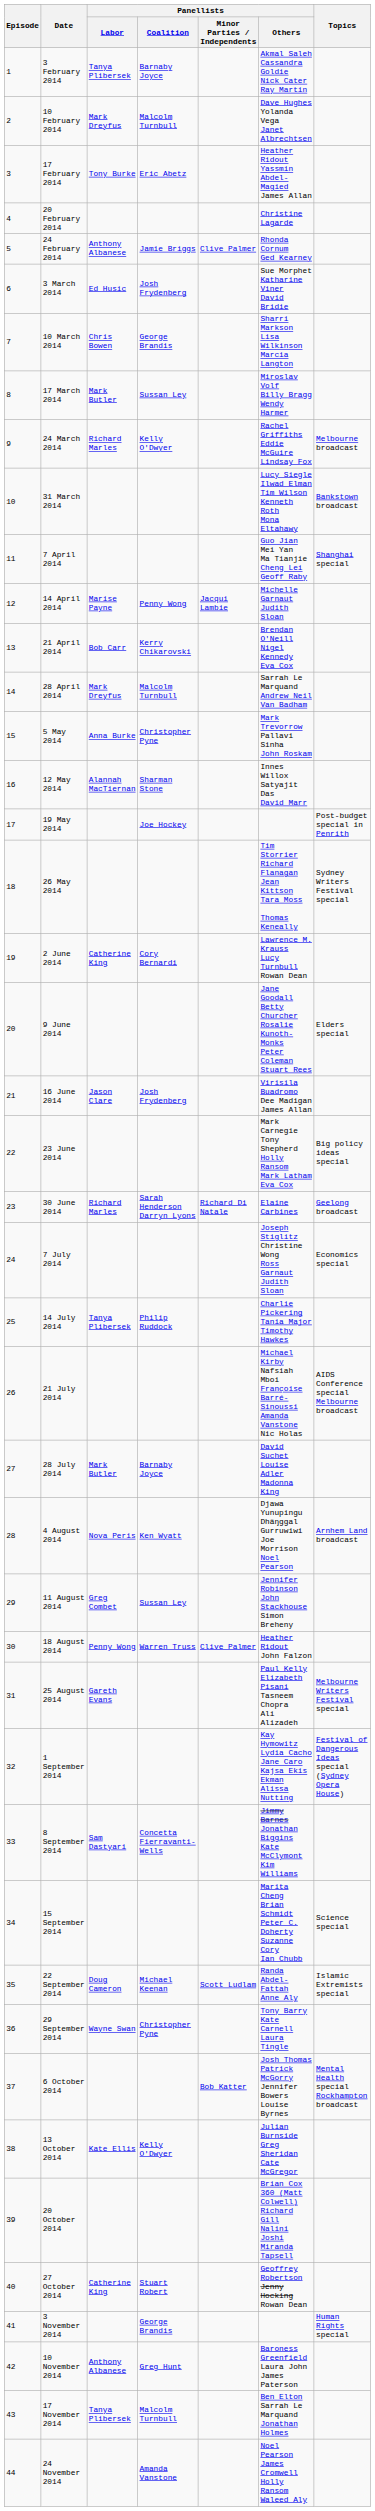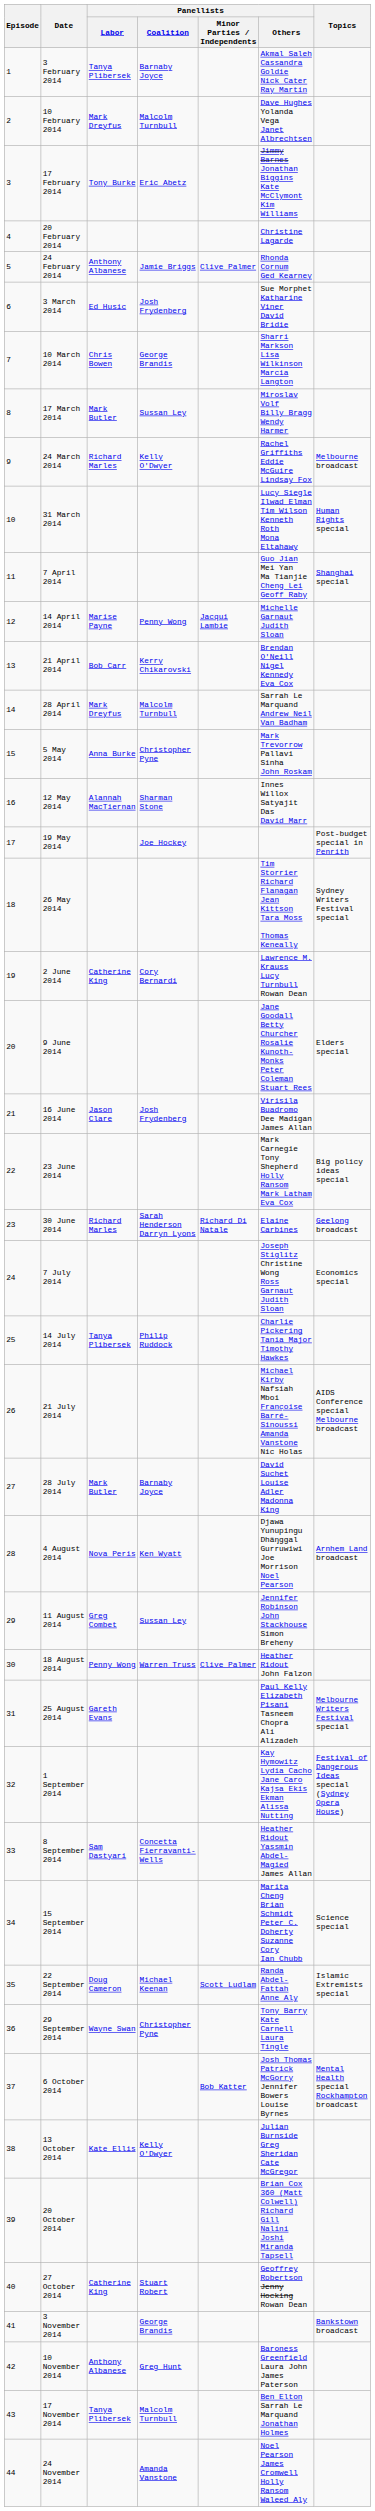 <table class="wikitable">
 <tr>
 <th rowspan="2">Episode</th>
 <th rowspan="2">Date</th>
 <th colspan="4">Panellists</th>
 <th rowspan="2">Topics</th>
 </tr>
 <tr>
 <th><a href='#'>Labor</a></th>
 <th><a href='#'>Coalition</a></th>
 <th>Minor Parties / Independents</th>
 <th>Others</th>
 </tr>
 <tr>
 <td>1</td>
 <td>3 February 2014</td>
 <td><a href='#'>Tanya Plibersek</a></td>
 <td><a href='#'>Barnaby Joyce</a></td>
 <td></td>
 <td><a href='#'>Akmal Saleh</a><br><a href='#'>Cassandra Goldie</a><br><a href='#'>Nick Cater</a><br><a href='#'>Ray Martin</a></td>
 <td></td>
 </tr>
 <tr>
 <td>2</td>
 <td>10 February 2014</td>
 <td><a href='#'>Mark Dreyfus</a></td>
 <td><a href='#'>Malcolm Turnbull</a></td>
 <td></td>
 <td><a href='#'>Dave Hughes</a><br>Yolanda Vega<br><a href='#'>Janet Albrechtsen</a></td>
 <td></td>
 </tr>
 <tr>
 <td>3</td>
 <td>17 February 2014</td>
 <td><a href='#'>Tony Burke</a></td>
 <td><a href='#'>Eric Abetz</a></td>
 <td></td>
-<td><a href='#'>Heather Ridout</a><br><a href='#'>Yassmin Abdel-Magied</a><br>James Allan</td>
+<td><s><a href='#'>Jimmy Barnes</a></s><br><a href='#'>Jonathan Biggins</a><br><a href='#'>Kate McClymont</a><br><a href='#'>Kim Williams</a></td>
 <td></td>
 </tr>
 <tr>
 <td>4</td>
 <td>20 February 2014</td>
 <td></td>
 <td></td>
 <td></td>
 <td><a href='#'>Christine Lagarde</a></td>
 <td></td>
 </tr>
 <tr>
 <td>5</td>
 <td>24 February 2014</td>
 <td><a href='#'>Anthony Albanese</a></td>
 <td><a href='#'>Jamie Briggs</a></td>
 <td><a href='#'>Clive Palmer</a></td>
 <td><a href='#'>Rhonda Cornum</a><br><a href='#'>Ged Kearney</a></td>
 <td></td>
 </tr>
 <tr>
 <td>6</td>
 <td>3 March 2014</td>
 <td><a href='#'>Ed Husic</a></td>
 <td><a href='#'>Josh Frydenberg</a></td>
 <td></td>
 <td>Sue Morphet<br><a href='#'>Katharine Viner</a><br><a href='#'>David Bridie</a></td>
 <td></td>
 </tr>
 <tr>
 <td>7</td>
 <td>10 March 2014</td>
 <td><a href='#'>Chris Bowen</a></td>
 <td><a href='#'>George Brandis</a></td>
 <td></td>
 <td><a href='#'>Sharri Markson</a><br><a href='#'>Lisa Wilkinson</a><br><a href='#'>Marcia Langton</a></td>
 <td></td>
 </tr>
 <tr>
 <td>8</td>
 <td>17 March 2014</td>
 <td><a href='#'>Mark Butler</a></td>
 <td><a href='#'>Sussan Ley</a></td>
 <td></td>
 <td><a href='#'>Miroslav Volf</a><br><a href='#'>Billy Bragg</a><br><a href='#'>Wendy Harmer</a></td>
 <td></td>
 </tr>
 <tr>
 <td>9</td>
 <td>24 March 2014</td>
 <td><a href='#'>Richard Marles</a></td>
 <td><a href='#'>Kelly O'Dwyer</a></td>
 <td></td>
 <td><a href='#'>Rachel Griffiths</a><br><a href='#'>Eddie McGuire</a><br><a href='#'>Lindsay Fox</a></td>
 <td><a href='#'>Melbourne</a> broadcast</td>
 </tr>
 <tr>
 <td>10</td>
 <td>31 March 2014</td>
 <td></td>
 <td></td>
 <td></td>
 <td><a href='#'>Lucy Siegle</a><br><a href='#'>Ilwad Elman</a><br><a href='#'>Tim Wilson</a><br><a href='#'>Kenneth Roth</a><br><a href='#'>Mona Eltahawy</a></td>
-<td><a href='#'>Bankstown</a> broadcast</td>
+<td><a href='#'>Human Rights</a> special</td>
 </tr>
 <tr>
 <td>11</td>
 <td>7 April 2014</td>
 <td></td>
 <td></td>
 <td></td>
 <td><a href='#'>Guo Jian</a><br>Mei Yan<br>Ma Tianjie<br><a href='#'>Cheng Lei</a><br><a href='#'>Geoff Raby</a></td>
 <td><a href='#'>Shanghai</a> special</td>
 </tr>
 <tr>
 <td>12</td>
 <td>14 April 2014</td>
 <td><a href='#'>Marise Payne</a></td>
 <td><a href='#'>Penny Wong</a></td>
 <td><a href='#'>Jacqui Lambie</a></td>
 <td><a href='#'>Michelle Garnaut</a><br><a href='#'>Judith Sloan</a></td>
 <td></td>
 </tr>
 <tr>
 <td>13</td>
 <td>21 April 2014</td>
 <td><a href='#'>Bob Carr</a></td>
 <td><a href='#'>Kerry Chikarovski</a></td>
 <td></td>
 <td><a href='#'>Brendan O'Neill</a><br><a href='#'>Nigel Kennedy</a><br><a href='#'>Eva Cox</a></td>
 <td></td>
 </tr>
 <tr>
 <td>14</td>
 <td>28 April 2014</td>
 <td><a href='#'>Mark Dreyfus</a></td>
 <td><a href='#'>Malcolm Turnbull</a></td>
 <td></td>
 <td>Sarrah Le Marquand<br><a href='#'>Andrew Neil</a><br><a href='#'>Van Badham</a></td>
 <td></td>
 </tr>
 <tr>
 <td>15</td>
 <td>5 May 2014</td>
 <td><a href='#'>Anna Burke</a></td>
 <td><a href='#'>Christopher Pyne</a></td>
 <td></td>
 <td><a href='#'>Mark Trevorrow</a><br>Pallavi Sinha<br><a href='#'>John Roskam</a></td>
 <td></td>
 </tr>
 <tr>
 <td>16</td>
 <td>12 May 2014</td>
 <td><a href='#'>Alannah MacTiernan</a></td>
 <td><a href='#'>Sharman Stone</a></td>
 <td></td>
 <td>Innes Willox<br>Satyajit Das<br><a href='#'>David Marr</a></td>
 <td></td>
 </tr>
 <tr>
 <td>17</td>
 <td>19 May 2014</td>
 <td></td>
 <td><a href='#'>Joe Hockey</a></td>
 <td></td>
 <td></td>
 <td>Post-budget special in <a href='#'>Penrith</a></td>
 </tr>
 <tr>
 <td>18</td>
 <td>26 May 2014</td>
 <td></td>
 <td></td>
 <td></td>
 <td><a href='#'>Tim Storrier</a><br><a href='#'>Richard Flanagan</a><br><a href='#'>Jean Kittson</a><br><a href='#'>Tara Moss</a><br><br><a href='#'>Thomas Keneally</a></td>
 <td>Sydney Writers Festival special</td>
 </tr>
 <tr>
 <td>19</td>
 <td>2 June 2014</td>
 <td><a href='#'>Catherine King</a></td>
 <td><a href='#'>Cory Bernardi</a></td>
 <td></td>
 <td><a href='#'>Lawrence M. Krauss</a><br><a href='#'>Lucy Turnbull</a><br>Rowan Dean</td>
 <td></td>
 </tr>
 <tr>
 <td>20</td>
 <td>9 June 2014</td>
 <td></td>
 <td></td>
 <td></td>
 <td><a href='#'>Jane Goodall</a><br><a href='#'>Betty Churcher</a><br><a href='#'>Rosalie Kunoth-Monks</a><br><a href='#'>Peter Coleman</a><br><a href='#'>Stuart Rees</a></td>
 <td>Elders special</td>
 </tr>
 <tr>
 <td>21</td>
 <td>16 June 2014</td>
 <td><a href='#'>Jason Clare</a></td>
 <td><a href='#'>Josh Frydenberg</a></td>
 <td></td>
 <td><a href='#'>Virisila Buadromo</a><br>Dee Madigan<br>James Allan</td>
 <td></td>
 </tr>
 <tr>
 <td>22</td>
 <td>23 June 2014</td>
 <td></td>
 <td></td>
 <td></td>
 <td>Mark Carnegie<br>Tony Shepherd<br><a href='#'>Holly Ransom</a><br><a href='#'>Mark Latham</a><br><a href='#'>Eva Cox</a></td>
 <td>Big policy ideas special</td>
 </tr>
 <tr>
 <td>23</td>
 <td>30 June 2014</td>
 <td><a href='#'>Richard Marles</a></td>
 <td><a href='#'>Sarah Henderson</a><br><a href='#'>Darryn Lyons</a></td>
 <td><a href='#'>Richard Di Natale</a></td>
 <td><a href='#'>Elaine Carbines</a></td>
 <td><a href='#'>Geelong</a> broadcast</td>
 </tr>
 <tr>
 <td>24</td>
 <td>7 July 2014</td>
 <td></td>
 <td></td>
 <td></td>
 <td><a href='#'>Joseph Stiglitz</a><br>Christine Wong<br><a href='#'>Ross Garnaut</a><br><a href='#'>Judith Sloan</a></td>
 <td>Economics special</td>
 </tr>
 <tr>
 <td>25</td>
 <td>14 July 2014</td>
 <td><a href='#'>Tanya Plibersek</a></td>
 <td><a href='#'>Philip Ruddock</a></td>
 <td></td>
 <td><a href='#'>Charlie Pickering</a><br><a href='#'>Tania Major</a><br><a href='#'>Timothy Hawkes</a></td>
 <td></td>
 </tr>
 <tr>
 <td>26</td>
 <td>21 July 2014</td>
 <td></td>
 <td></td>
 <td></td>
 <td><a href='#'>Michael Kirby</a><br>Nafsiah Mboi<br><a href='#'>Françoise Barré-Sinoussi</a><br><a href='#'>Amanda Vanstone</a><br>Nic Holas</td>
 <td>AIDS Conference special<br><a href='#'>Melbourne</a> broadcast</td>
 </tr>
 <tr>
 <td>27</td>
 <td>28 July 2014</td>
 <td><a href='#'>Mark Butler</a></td>
 <td><a href='#'>Barnaby Joyce</a></td>
 <td></td>
 <td><a href='#'>David Suchet</a><br><a href='#'>Louise Adler</a><br><a href='#'>Madonna King</a></td>
 <td></td>
 </tr>
 <tr>
 <td>28</td>
 <td>4 August 2014</td>
 <td><a href='#'>Nova Peris</a></td>
 <td><a href='#'>Ken Wyatt</a></td>
 <td></td>
 <td>Djawa Yunupingu<br>Dhäŋggal Gurruwiwi<br>Joe Morrison<br><a href='#'>Noel Pearson</a></td>
 <td><a href='#'>Arnhem Land</a> broadcast</td>
 </tr>
 <tr>
 <td>29</td>
 <td>11 August 2014</td>
 <td><a href='#'>Greg Combet</a></td>
 <td><a href='#'>Sussan Ley</a></td>
 <td></td>
 <td><a href='#'>Jennifer Robinson</a><br><a href='#'>John Stackhouse</a><br>Simon Breheny</td>
 <td></td>
 </tr>
 <tr>
 <td>30</td>
 <td>18 August 2014</td>
 <td><a href='#'>Penny Wong</a></td>
 <td><a href='#'>Warren Truss</a></td>
 <td><a href='#'>Clive Palmer</a></td>
 <td><a href='#'>Heather Ridout</a><br>John Falzon</td>
 <td></td>
 </tr>
 <tr>
 <td>31</td>
 <td>25 August 2014</td>
 <td><a href='#'>Gareth Evans</a></td>
 <td></td>
 <td></td>
 <td><a href='#'>Paul Kelly</a><br><a href='#'>Elizabeth Pisani</a><br>Tasneem Chopra<br>Ali Alizadeh</td>
 <td><a href='#'>Melbourne Writers Festival</a> special</td>
 </tr>
 <tr>
 <td>32</td>
 <td>1 September 2014</td>
 <td></td>
 <td></td>
 <td></td>
 <td><a href='#'>Kay Hymowitz</a><br><a href='#'>Lydia Cacho</a><br><a href='#'>Jane Caro</a><br><a href='#'>Kajsa Ekis Ekman</a><br><a href='#'>Alissa Nutting</a></td>
 <td><a href='#'>Festival of Dangerous Ideas</a> special<br>(<a href='#'>Sydney Opera House</a>)</td>
 </tr>
 <tr>
 <td>33</td>
 <td>8 September 2014</td>
 <td><a href='#'>Sam Dastyari</a></td>
 <td><a href='#'>Concetta Fierravanti-Wells</a></td>
 <td></td>
-<td><s><a href='#'>Jimmy Barnes</a></s><br><a href='#'>Jonathan Biggins</a><br><a href='#'>Kate McClymont</a><br><a href='#'>Kim Williams</a></td>
+<td><a href='#'>Heather Ridout</a><br><a href='#'>Yassmin Abdel-Magied</a><br>James Allan</td>
 <td></td>
 </tr>
 <tr>
 <td>34</td>
 <td>15 September 2014</td>
 <td></td>
 <td></td>
 <td></td>
 <td><a href='#'>Marita Cheng</a><br><a href='#'>Brian Schmidt</a><br><a href='#'>Peter C. Doherty</a><br><a href='#'>Suzanne Cory</a><br><a href='#'>Ian Chubb</a></td>
 <td>Science special</td>
 </tr>
 <tr>
 <td>35</td>
 <td>22 September 2014</td>
 <td><a href='#'>Doug Cameron</a></td>
 <td><a href='#'>Michael Keenan</a></td>
 <td><a href='#'>Scott Ludlam</a></td>
 <td><a href='#'>Randa Abdel-Fattah</a><br><a href='#'>Anne Aly</a></td>
 <td>Islamic Extremists special</td>
 </tr>
 <tr>
 <td>36</td>
 <td>29 September 2014</td>
 <td><a href='#'>Wayne Swan</a></td>
 <td><a href='#'>Christopher Pyne</a></td>
 <td></td>
 <td><a href='#'>Tony Barry</a><br><a href='#'>Kate Carnell</a><br><a href='#'>Laura Tingle</a></td>
 <td></td>
 </tr>
 <tr>
 <td>37</td>
 <td>6 October 2014</td>
 <td></td>
 <td></td>
 <td><a href='#'>Bob Katter</a></td>
 <td><a href='#'>Josh Thomas</a><br><a href='#'>Patrick McGorry</a><br>Jennifer Bowers<br>Louise Byrnes</td>
 <td><a href='#'>Mental Health</a> special<br><a href='#'>Rockhampton</a> broadcast</td>
 </tr>
 <tr>
 <td>38</td>
 <td>13 October 2014</td>
 <td><a href='#'>Kate Ellis</a></td>
 <td><a href='#'>Kelly O'Dwyer</a></td>
 <td></td>
 <td><a href='#'>Julian Burnside</a><br><a href='#'>Greg Sheridan</a><br><a href='#'>Cate McGregor</a></td>
 <td></td>
 </tr>
 <tr>
 <td>39</td>
 <td>20 October 2014</td>
 <td></td>
 <td></td>
 <td></td>
 <td><a href='#'>Brian Cox</a><br><a href='#'>360 (Matt Colwell)</a><br><a href='#'>Richard Gill</a><br><a href='#'>Nalini Joshi</a><br><a href='#'>Miranda Tapsell</a></td>
 <td></td>
 </tr>
 <tr>
 <td>40</td>
 <td>27 October 2014</td>
 <td><a href='#'>Catherine King</a></td>
 <td><a href='#'>Stuart Robert</a></td>
 <td></td>
 <td><a href='#'>Geoffrey Robertson</a><br><s>Jenny Hocking</s><br>Rowan Dean</td>
 <td></td>
 </tr>
 <tr>
 <td>41</td>
 <td>3 November 2014</td>
 <td></td>
 <td><a href='#'>George Brandis</a></td>
 <td></td>
 <td></td>
-<td><a href='#'>Human Rights</a> special</td>
+<td><a href='#'>Bankstown</a> broadcast</td>
 </tr>
 <tr>
 <td>42</td>
 <td>10 November 2014</td>
 <td><a href='#'>Anthony Albanese</a></td>
 <td><a href='#'>Greg Hunt</a></td>
 <td></td>
 <td><a href='#'>Baroness Greenfield</a><br>Laura John<br>James Paterson</td>
 <td></td>
 </tr>
 <tr>
 <td>43</td>
 <td>17 November 2014</td>
 <td><a href='#'>Tanya Plibersek</a></td>
 <td><a href='#'>Malcolm Turnbull</a></td>
 <td></td>
 <td><a href='#'>Ben Elton</a><br>Sarrah Le Marquand<br><a href='#'>Jonathan Holmes</a></td>
 <td></td>
 </tr>
 <tr>
 <td>44</td>
 <td>24 November 2014</td>
 <td></td>
 <td><a href='#'>Amanda Vanstone</a></td>
 <td></td>
 <td><a href='#'>Noel Pearson</a><br><a href='#'>James Cromwell</a><br><a href='#'>Holly Ransom</a><br><a href='#'>Waleed Aly</a></td>
 <td></td>
 </tr>
 </table>
